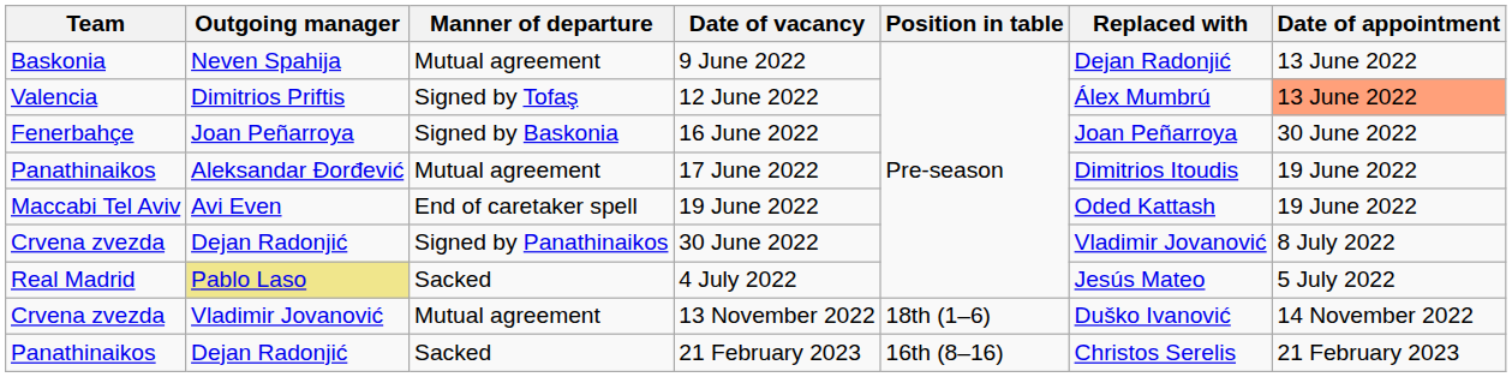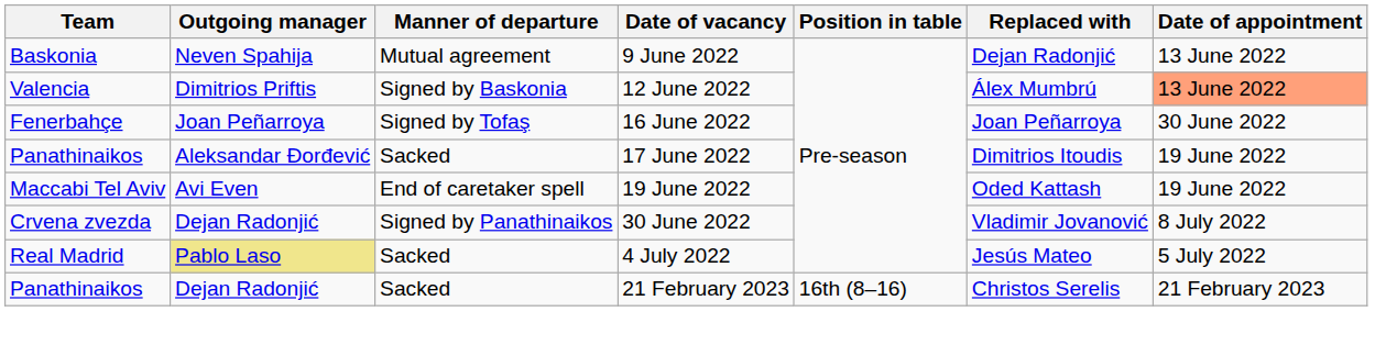 <table class="wikitable sortable">
 <tr>
 <th>Team</th>
 <th>Outgoing manager</th>
 <th>Manner of departure</th>
 <th>Date of vacancy</th>
 <th>Position in table</th>
 <th>Replaced with</th>
 <th>Date of appointment</th>
 </tr>
 <tr>
 <td> <a href='#'>Baskonia</a></td>
 <td> <a href='#'>Neven Spahija</a></td>
 <td>Mutual agreement</td>
 <td>9 June 2022</td>
 <td rowspan="7">Pre-season</td>
 <td> <a href='#'>Dejan Radonjić</a></td>
 <td>13 June 2022</td>
 </tr>
 <tr>
 <td> <a href='#'>Valencia</a></td>
 <td> <a href='#'>Dimitrios Priftis</a></td>
-<td>Signed by <a href='#'>Tofaş</a></td>
+<td>Signed by <a href='#'>Baskonia</a></td>
 <td>12 June 2022</td>
 <td> <a href='#'>Álex Mumbrú</a></td>
 <td style="background: lightsalmon;">13 June 2022</td>
 </tr>
 <tr>
 <td> <a href='#'>Fenerbahçe</a></td>
 <td> <a href='#'>Joan Peñarroya</a></td>
-<td>Signed by <a href='#'>Baskonia</a></td>
+<td>Signed by <a href='#'>Tofaş</a></td>
 <td>16 June 2022</td>
 <td> <a href='#'>Joan Peñarroya</a></td>
 <td>30 June 2022</td>
 </tr>
 <tr>
 <td> <a href='#'>Panathinaikos</a></td>
 <td> <a href='#'>Aleksandar Đorđević</a></td>
-<td>Mutual agreement</td>
+<td>Sacked</td>
 <td>17 June 2022</td>
 <td> <a href='#'>Dimitrios Itoudis</a></td>
 <td>19 June 2022</td>
 </tr>
 <tr>
 <td> <a href='#'>Maccabi Tel Aviv</a></td>
 <td> <a href='#'>Avi Even</a></td>
 <td>End of caretaker spell</td>
 <td>19 June 2022</td>
 <td> <a href='#'>Oded Kattash</a></td>
 <td>19 June 2022</td>
 </tr>
 <tr>
 <td> <a href='#'>Crvena zvezda</a></td>
 <td> <a href='#'>Dejan Radonjić</a></td>
 <td>Signed by <a href='#'>Panathinaikos</a></td>
 <td>30 June 2022</td>
 <td> <a href='#'>Vladimir Jovanović</a></td>
 <td>8 July 2022</td>
 </tr>
 <tr>
 <td> <a href='#'>Real Madrid</a></td>
 <td style="background: khaki;"> <a href='#'>Pablo Laso</a></td>
 <td>Sacked</td>
 <td>4 July 2022</td>
 <td> <a href='#'>Jesús Mateo</a></td>
 <td>5 July 2022</td>
 </tr>
 <tr>
-<td> <a href='#'>Crvena zvezda</a></td>
-<td> <a href='#'>Vladimir Jovanović</a></td>
-<td>Mutual agreement</td>
-<td>13 November 2022</td>
-<td>18th (1–6)</td>
-<td> <a href='#'>Duško Ivanović</a></td>
-<td>14 November 2022</td>
-</tr>
-<tr>
 <td> <a href='#'>Panathinaikos</a></td>
 <td> <a href='#'>Dejan Radonjić</a></td>
 <td>Sacked</td>
 <td>21 February 2023</td>
 <td>16th (8–16)</td>
 <td> <a href='#'>Christos Serelis</a></td>
 <td>21 February 2023</td>
 </tr>
 </table>
